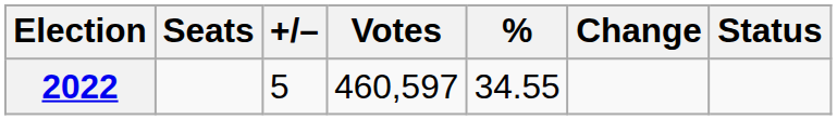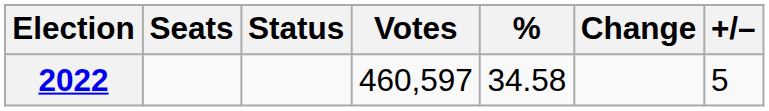 <table class="wikitable">
 <tr>
 <th>Election</th>
 <th>Seats</th>
-<th>+/–</th>
+<th>Status</th>
 <th>Votes</th>
 <th>%</th>
 <th>Change</th>
-<th>Status</th>
+<th>+/–</th>
 </tr>
 <tr>
 <th><a href='#'>2022</a></th>
 <td></td>
+<td></td>
+<td>460,597</td>
+<td>34.58</td>
+<td></td>
 <td> 5</td>
-<td>460,597</td>
-<td>34.55</td>
-<td></td>
-<td></td>
 </tr>
 </table>
